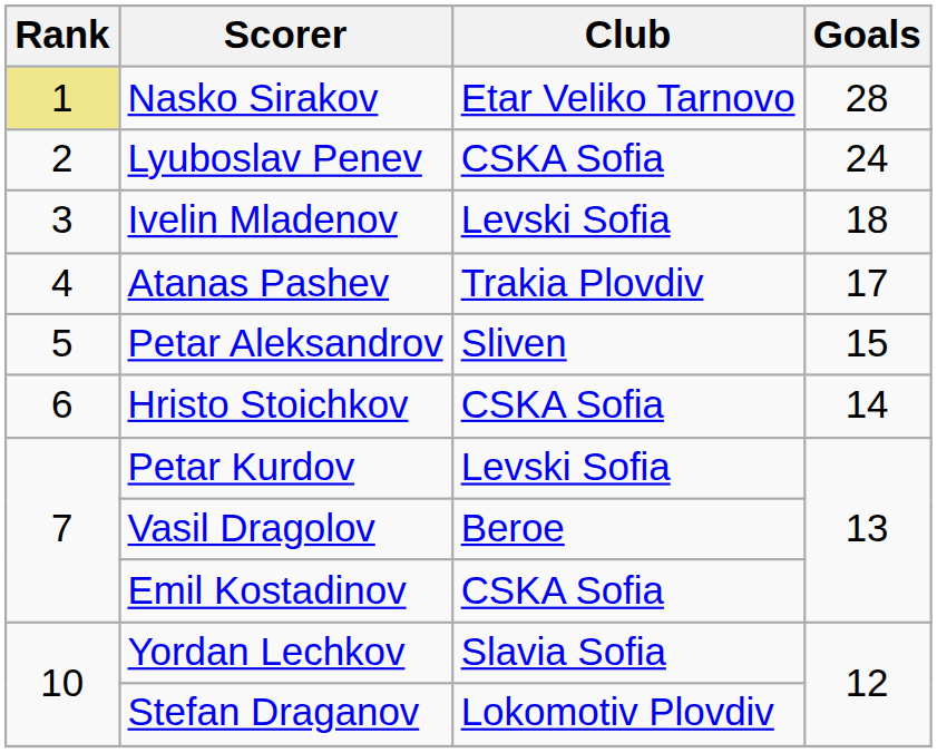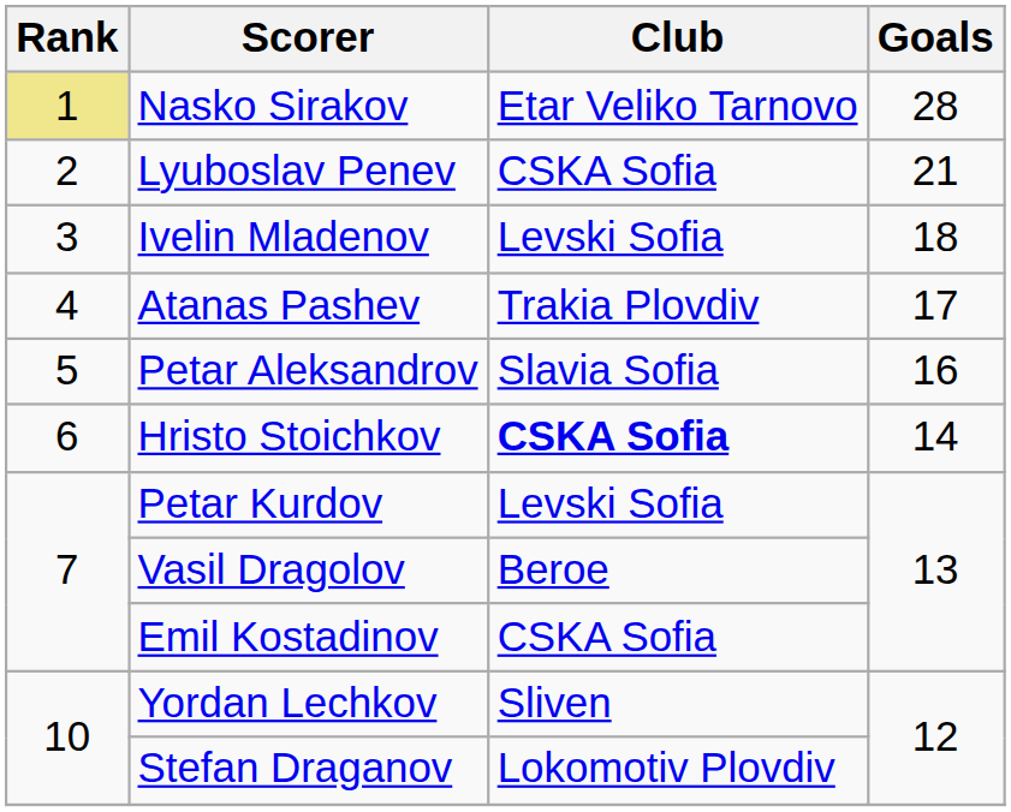 <table class="wikitable" style="text-align:center">
 <tr>
 <th>Rank</th>
 <th>Scorer</th>
 <th>Club</th>
 <th>Goals</th>
 </tr>
 <tr>
 <td rowspan="1" style="background: khaki;">1</td>
 <td align="left"> <a href='#'>Nasko Sirakov</a></td>
 <td align="left"><a href='#'>Etar Veliko Tarnovo</a></td>
 <td rowspan="1">28</td>
 </tr>
 <tr>
 <td rowspan="1">2</td>
 <td align="left"> <a href='#'>Lyuboslav Penev</a></td>
 <td align="left"><a href='#'>CSKA Sofia</a></td>
-<td rowspan="1">24</td>
+<td rowspan="1">21</td>
 </tr>
 <tr>
 <td rowspan="1">3</td>
 <td align="left"> <a href='#'>Ivelin Mladenov</a></td>
 <td align="left"><a href='#'>Levski Sofia</a></td>
 <td rowspan="1">18</td>
 </tr>
 <tr>
 <td rowspan="1">4</td>
 <td align="left"> <a href='#'>Atanas Pashev</a></td>
 <td align="left"><a href='#'>Trakia Plovdiv</a></td>
 <td rowspan="1">17</td>
 </tr>
 <tr>
 <td rowspan="1">5</td>
 <td align="left"> <a href='#'>Petar Aleksandrov</a></td>
-<td align="left"><a href='#'>Sliven</a></td>
-<td rowspan="1">15</td>
+<td align="left"><a href='#'>Slavia Sofia</a></td>
+<td rowspan="1">16</td>
 </tr>
 <tr>
 <td rowspan="1">6</td>
 <td align="left"> <a href='#'>Hristo Stoichkov</a></td>
-<td align="left"><a href='#'>CSKA Sofia</a></td>
+<td align="left"><strong><a href='#'>CSKA Sofia</a></strong></td>
 <td rowspan="1">14</td>
 </tr>
 <tr>
 <td rowspan="3">7</td>
 <td align="left"> <a href='#'>Petar Kurdov</a></td>
 <td align="left"><a href='#'>Levski Sofia</a></td>
 <td rowspan="3">13</td>
 </tr>
 <tr>
 <td align="left"> <a href='#'>Vasil Dragolov</a></td>
 <td align="left"><a href='#'>Beroe</a></td>
 </tr>
 <tr>
 <td align="left"> <a href='#'>Emil Kostadinov</a></td>
 <td align="left"><a href='#'>CSKA Sofia</a></td>
 </tr>
 <tr>
 <td rowspan="2">10</td>
 <td align="left"> <a href='#'>Yordan Lechkov</a></td>
-<td align="left"><a href='#'>Slavia Sofia</a></td>
+<td align="left"><a href='#'>Sliven</a></td>
 <td rowspan="2">12</td>
 </tr>
 <tr>
 <td align="left"> <a href='#'>Stefan Draganov</a></td>
 <td align="left"><a href='#'>Lokomotiv Plovdiv</a></td>
 </tr>
 <tr>
 </tr>
 </table>
